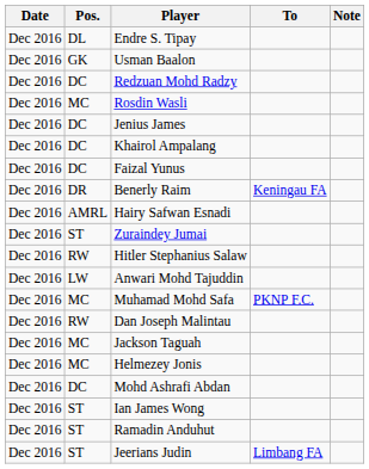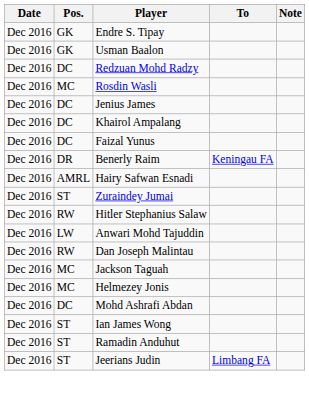 <table class="wikitable sortable">
 <tr>
 <th>Date</th>
 <th>Pos.</th>
 <th>Player</th>
 <th>To</th>
 <th>Note</th>
 </tr>
 <tr>
 <td>Dec 2016</td>
-<td>DL</td>
+<td>GK</td>
 <td> Endre S. Tipay</td>
 <td></td>
 <td></td>
 </tr>
 <tr>
 <td>Dec 2016</td>
 <td>GK</td>
 <td> Usman Baalon</td>
 <td></td>
 <td></td>
 </tr>
 <tr>
 <td>Dec 2016</td>
 <td>DC</td>
 <td> <a href='#'>Redzuan Mohd Radzy</a></td>
 <td></td>
 <td></td>
 </tr>
 <tr>
 <td>Dec 2016</td>
 <td>MC</td>
 <td> <a href='#'>Rosdin Wasli</a></td>
 <td></td>
 <td></td>
 </tr>
 <tr>
 <td>Dec 2016</td>
 <td>DC</td>
 <td> Jenius James</td>
 <td></td>
 <td></td>
 </tr>
 <tr>
 <td>Dec 2016</td>
 <td>DC</td>
 <td> Khairol Ampalang</td>
 <td></td>
 <td></td>
 </tr>
 <tr>
 <td>Dec 2016</td>
 <td>DC</td>
 <td> Faizal Yunus</td>
 <td></td>
 <td></td>
 </tr>
 <tr>
 <td>Dec 2016</td>
 <td>DR</td>
 <td> Benerly Raim</td>
 <td> <a href='#'>Keningau FA</a></td>
 <td></td>
 </tr>
 <tr>
 <td>Dec 2016</td>
 <td>AMRL</td>
 <td> Hairy Safwan Esnadi</td>
 <td></td>
 <td></td>
 </tr>
 <tr>
 <td>Dec 2016</td>
 <td>ST</td>
 <td> <a href='#'>Zuraindey Jumai</a></td>
 <td></td>
 <td></td>
 </tr>
 <tr>
 <td>Dec 2016</td>
 <td>RW</td>
 <td> Hitler Stephanius Salaw</td>
 <td></td>
 <td></td>
 </tr>
 <tr>
 <td>Dec 2016</td>
 <td>LW</td>
 <td> Anwari Mohd Tajuddin</td>
 <td></td>
 <td></td>
 </tr>
 <tr>
 <td>Dec 2016</td>
-<td>MC</td>
-<td> Muhamad Mohd Safa</td>
-<td> <a href='#'>PKNP F.C.</a></td>
-<td></td>
-</tr>
-<tr>
-<td>Dec 2016</td>
 <td>RW</td>
 <td> Dan Joseph Malintau</td>
 <td></td>
 <td></td>
 </tr>
 <tr>
 <td>Dec 2016</td>
 <td>MC</td>
 <td> Jackson Taguah</td>
 <td></td>
 <td></td>
 </tr>
 <tr>
 <td>Dec 2016</td>
 <td>MC</td>
 <td> Helmezey Jonis</td>
 <td></td>
 <td></td>
 </tr>
 <tr>
 <td>Dec 2016</td>
 <td>DC</td>
 <td> Mohd Ashrafi Abdan</td>
 <td></td>
 <td></td>
 </tr>
 <tr>
 <td>Dec 2016</td>
 <td>ST</td>
 <td> Ian James Wong</td>
 <td></td>
 <td></td>
 </tr>
 <tr>
 <td>Dec 2016</td>
 <td>ST</td>
 <td> Ramadin Anduhut</td>
 <td></td>
 <td></td>
 </tr>
 <tr>
 <td>Dec 2016</td>
 <td>ST</td>
 <td> Jeerians Judin</td>
 <td> <a href='#'>Limbang FA</a></td>
 <td></td>
 </tr>
 </table>
